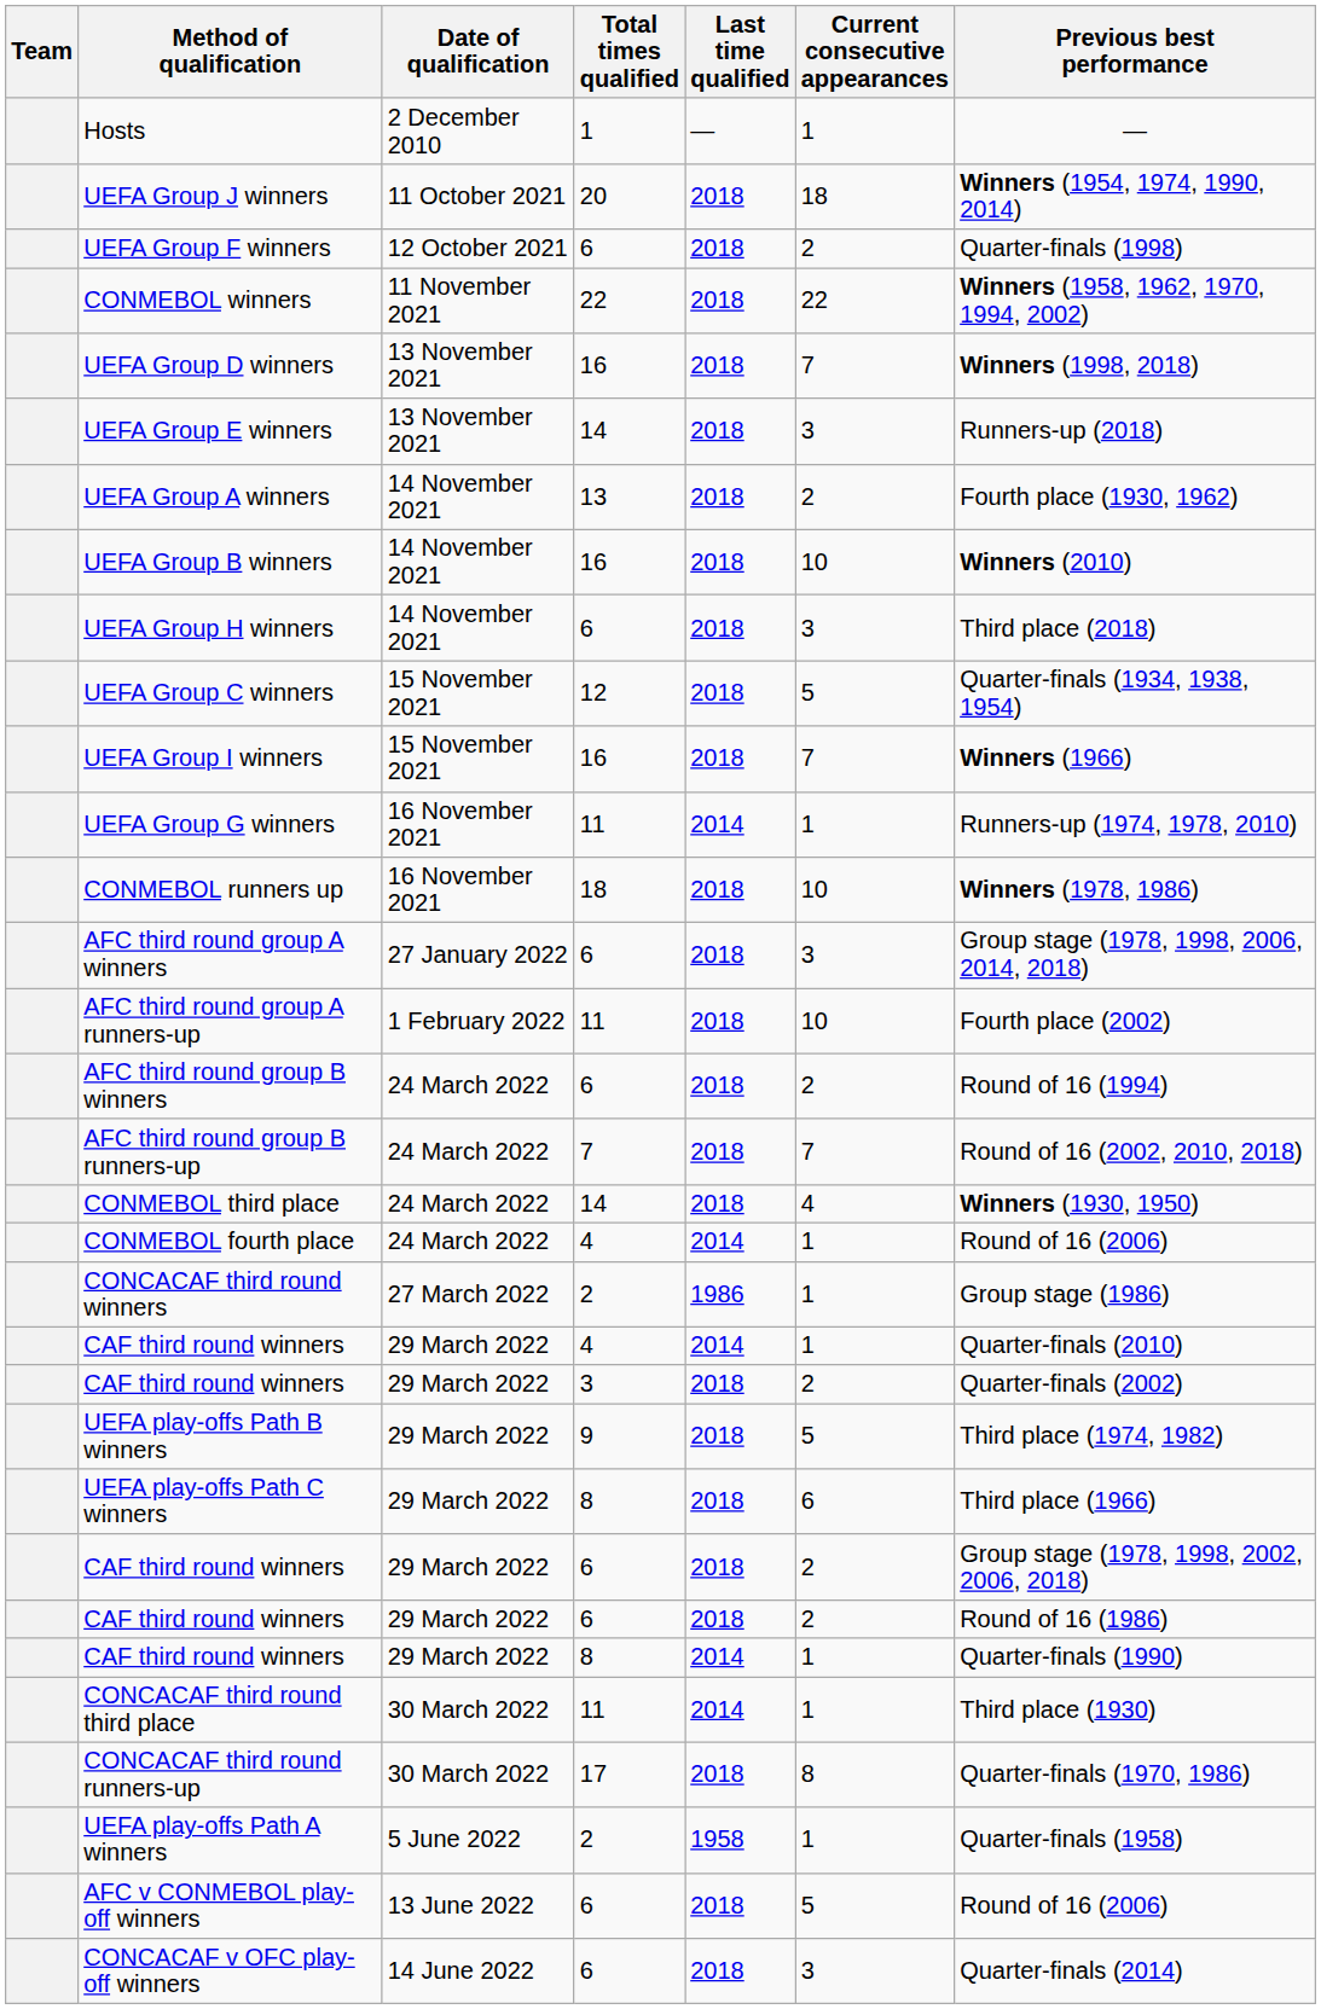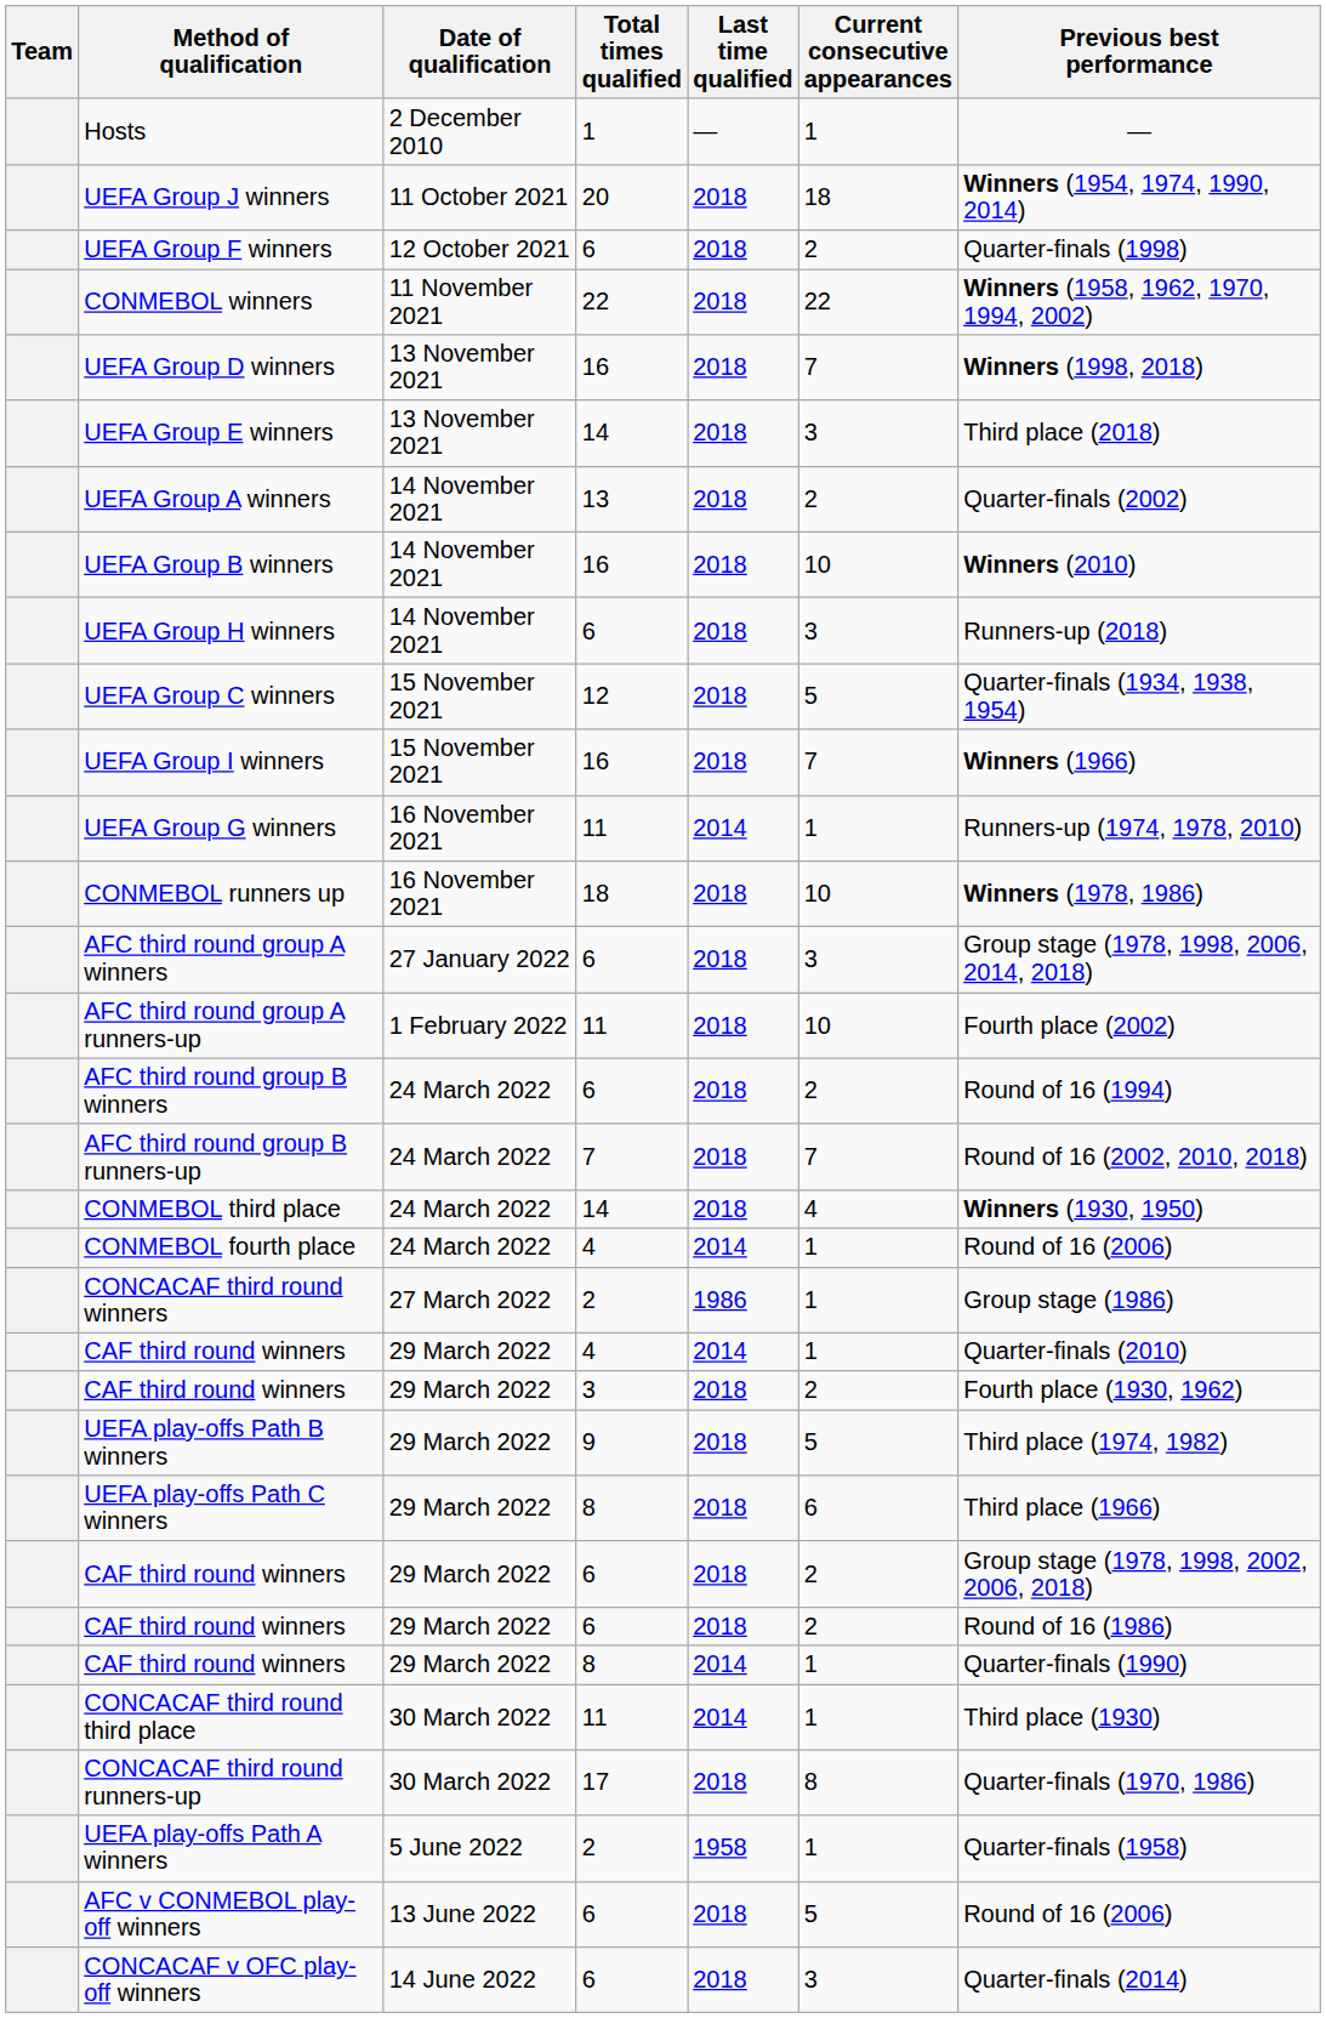 <table class="wikitable sortable plainrowheaders sticky-header col3right col4center col5center col6center">
 <tr>
 <th scope="col">Team</th>
 <th scope="col" data-sort-type="text">Method of<br>qualification</th>
 <th scope="col" data-sort-type="date">Date of<br>qualification</th>
 <th scope="col">Total<br>times<br>qualified</th>
 <th scope="col">Last<br>time<br>qualified</th>
 <th scope="col">Current<br>consecutive<br>appearances</th>
 <th scope="col" data-sort-type="number">Previous best<br>performance</th>
 </tr>
 <tr>
 <th scope="row"></th>
 <td data-sort-value="a">Hosts</td>
 <td>2 December 2010</td>
 <td>1</td>
 <td>—</td>
 <td>1</td>
 <td align="center" data-sort-value="1">—</td>
 </tr>
 <tr>
 <th scope="row"></th>
 <td data-sort-value="uefa.j"><a href='#'>UEFA Group J</a> winners</td>
 <td>11 October 2021</td>
 <td>20</td>
 <td><a href='#'>2018</a></td>
 <td>18</td>
 <td data-sort-value="84"><strong>Winners</strong> (<a href='#'>1954</a>, <a href='#'>1974</a>, <a href='#'>1990</a>, <a href='#'>2014</a>)</td>
 </tr>
 <tr>
 <th scope="row"></th>
 <td data-sort-value="uefa.f"><a href='#'>UEFA Group F</a> winners</td>
 <td>12 October 2021</td>
 <td>6</td>
 <td><a href='#'>2018</a></td>
 <td>2</td>
 <td data-sort-value="41">Quarter-finals (<a href='#'>1998</a>)</td>
 </tr>
 <tr>
 <th scope="row"></th>
 <td data-sort-value="conmebol1"><a href='#'>CONMEBOL</a> winners</td>
 <td>11 November 2021</td>
 <td>22</td>
 <td><a href='#'>2018</a></td>
 <td>22</td>
 <td data-sort-value="85"><strong>Winners</strong> (<a href='#'>1958</a>, <a href='#'>1962</a>, <a href='#'>1970</a>, <a href='#'>1994</a>, <a href='#'>2002</a>)</td>
 </tr>
 <tr>
 <th scope="row"></th>
 <td data-sort-value="uefa.d"><a href='#'>UEFA Group D</a> winners</td>
 <td>13 November 2021</td>
 <td>16</td>
 <td><a href='#'>2018</a></td>
 <td>7</td>
 <td data-sort-value="82"><strong>Winners</strong> (<a href='#'>1998</a>, <a href='#'>2018</a>)</td>
 </tr>
 <tr>
 <th scope="row"></th>
 <td data-sort-value="uefa.e"><a href='#'>UEFA Group E</a> winners</td>
 <td>13 November 2021</td>
 <td>14</td>
 <td><a href='#'>2018</a></td>
 <td>3</td>
-<td data-sort-value="71">Runners-up (<a href='#'>2018</a>)</td>
+<td data-sort-value="61">Third place (<a href='#'>2018</a>)</td>
 </tr>
 <tr>
 <th scope="row"></th>
 <td data-sort-value="uefa.a"><a href='#'>UEFA Group A</a> winners</td>
 <td>14 November 2021</td>
 <td>13</td>
 <td><a href='#'>2018</a></td>
 <td>2</td>
-<td data-sort-value="52">Fourth place (<a href='#'>1930</a>, <a href='#'>1962</a>)</td>
+<td data-sort-value="41">Quarter-finals (<a href='#'>2002</a>)</td>
 </tr>
 <tr>
 <th scope="row"></th>
 <td data-sort-value="uefa.b"><a href='#'>UEFA Group B</a> winners</td>
 <td>14 November 2021</td>
 <td>16</td>
 <td><a href='#'>2018</a></td>
 <td>10</td>
 <td data-sort-value="81"><strong>Winners</strong> (<a href='#'>2010</a>)</td>
 </tr>
 <tr>
 <th scope="row"></th>
 <td data-sort-value="uefa.h"><a href='#'>UEFA Group H</a> winners</td>
 <td>14 November 2021</td>
 <td>6</td>
 <td><a href='#'>2018</a></td>
 <td>3</td>
-<td data-sort-value="61">Third place (<a href='#'>2018</a>)</td>
+<td data-sort-value="71">Runners-up (<a href='#'>2018</a>)</td>
 </tr>
 <tr>
 <th scope="row"></th>
 <td data-sort-value="uefa.c"><a href='#'>UEFA Group C</a> winners</td>
 <td>15 November 2021</td>
 <td>12</td>
 <td><a href='#'>2018</a></td>
 <td>5</td>
 <td data-sort-value="43">Quarter-finals (<a href='#'>1934</a>, <a href='#'>1938</a>, <a href='#'>1954</a>)</td>
 </tr>
 <tr>
 <th scope="row"></th>
 <td data-sort-value="uefa.i"><a href='#'>UEFA Group I</a> winners</td>
 <td>15 November 2021</td>
 <td>16</td>
 <td><a href='#'>2018</a></td>
 <td>7</td>
 <td data-sort-value="81"><strong>Winners</strong> (<a href='#'>1966</a>)</td>
 </tr>
 <tr>
 <th scope="row"></th>
 <td data-sort-value="uefa.g"><a href='#'>UEFA Group G</a> winners</td>
 <td>16 November 2021</td>
 <td>11</td>
 <td><a href='#'>2014</a></td>
 <td>1</td>
 <td data-sort-value="73">Runners-up (<a href='#'>1974</a>, <a href='#'>1978</a>, <a href='#'>2010</a>)</td>
 </tr>
 <tr>
 <th scope="row"></th>
 <td data-sort-value="conmebol2"><a href='#'>CONMEBOL</a> runners up</td>
 <td>16 November 2021</td>
 <td>18</td>
 <td><a href='#'>2018</a></td>
 <td>10</td>
 <td data-sort-value="82"><strong>Winners</strong> (<a href='#'>1978</a>, <a href='#'>1986</a>)</td>
 </tr>
 <tr>
 <th scope="row"></th>
 <td data-sort-value="afc.a1"><a href='#'>AFC third round group A</a> winners</td>
 <td>27 January 2022</td>
 <td>6</td>
 <td><a href='#'>2018</a></td>
 <td>3</td>
 <td data-sort-value="25">Group stage (<a href='#'>1978</a>, <a href='#'>1998</a>, <a href='#'>2006</a>, <a href='#'>2014</a>, <a href='#'>2018</a>)</td>
 </tr>
 <tr>
 <th scope="row"></th>
 <td data-sort-value="afc.a2"><a href='#'>AFC third round group A</a> runners-up</td>
 <td>1 February 2022</td>
 <td>11</td>
 <td><a href='#'>2018</a></td>
 <td>10</td>
 <td data-sort-value="51">Fourth place (<a href='#'>2002</a>)</td>
 </tr>
 <tr>
 <th scope="row"></th>
 <td data-sort-value="afc.b1"><a href='#'>AFC third round group B</a> winners</td>
 <td>24 March 2022</td>
 <td>6</td>
 <td><a href='#'>2018</a></td>
 <td>2</td>
 <td data-sort-value="31">Round of 16 (<a href='#'>1994</a>)</td>
 </tr>
 <tr>
 <th scope="row"></th>
 <td data-sort-value="afc.b2"><a href='#'>AFC third round group B</a> runners-up</td>
 <td>24 March 2022</td>
 <td>7</td>
 <td><a href='#'>2018</a></td>
 <td>7</td>
 <td data-sort-value="33">Round of 16 (<a href='#'>2002</a>, <a href='#'>2010</a>, <a href='#'>2018</a>)</td>
 </tr>
 <tr>
 <th scope="row"></th>
 <td data-sort-value="conmebol3"><a href='#'>CONMEBOL</a> third place</td>
 <td>24 March 2022</td>
 <td>14</td>
 <td><a href='#'>2018</a></td>
 <td>4</td>
 <td data-sort-value="82"><strong>Winners</strong> (<a href='#'>1930</a>, <a href='#'>1950</a>)</td>
 </tr>
 <tr>
 <th scope="row"></th>
 <td data-sort-value="conmebol4"><a href='#'>CONMEBOL</a> fourth place</td>
 <td>24 March 2022</td>
 <td>4</td>
 <td><a href='#'>2014</a></td>
 <td>1</td>
 <td data-sort-value="31">Round of 16 (<a href='#'>2006</a>)</td>
 </tr>
 <tr>
 <th scope="row"></th>
 <td data-sort-value="concacaf1"><a href='#'>CONCACAF third round</a> winners</td>
 <td>27 March 2022</td>
 <td>2</td>
 <td><a href='#'>1986</a></td>
 <td>1</td>
 <td data-sort-value="21">Group stage (<a href='#'>1986</a>)</td>
 </tr>
 <tr>
 <th scope="row"></th>
 <td data-sort-value="caf"><a href='#'>CAF third round</a> winners</td>
 <td>29 March 2022</td>
 <td>4</td>
 <td><a href='#'>2014</a></td>
 <td>1</td>
 <td data-sort-value="41">Quarter-finals (<a href='#'>2010</a>)</td>
 </tr>
 <tr>
 <th scope="row"></th>
 <td data-sort-value="caf"><a href='#'>CAF third round</a> winners</td>
 <td>29 March 2022</td>
 <td>3</td>
 <td><a href='#'>2018</a></td>
 <td>2</td>
-<td data-sort-value="41">Quarter-finals (<a href='#'>2002</a>)</td>
+<td data-sort-value="52">Fourth place (<a href='#'>1930</a>, <a href='#'>1962</a>)</td>
 </tr>
 <tr>
 <th scope="row"></th>
 <td data-sort-value="uefa.pb"><a href='#'>UEFA play-offs Path B</a> winners</td>
 <td>29 March 2022</td>
 <td>9</td>
 <td><a href='#'>2018</a></td>
 <td>5</td>
 <td data-sort-value="62">Third place (<a href='#'>1974</a>, <a href='#'>1982</a>)</td>
 </tr>
 <tr>
 <th scope="row"></th>
 <td data-sort-value="uefa.pc"><a href='#'>UEFA play-offs Path C</a> winners</td>
 <td>29 March 2022</td>
 <td>8</td>
 <td><a href='#'>2018</a></td>
 <td>6</td>
 <td data-sort-value="61">Third place (<a href='#'>1966</a>)</td>
 </tr>
 <tr>
 <th scope="row"></th>
 <td data-sort-value="caf"><a href='#'>CAF third round</a> winners</td>
 <td>29 March 2022</td>
 <td>6</td>
 <td><a href='#'>2018</a></td>
 <td>2</td>
 <td data-sort-value="25">Group stage (<a href='#'>1978</a>, <a href='#'>1998</a>, <a href='#'>2002</a>, <a href='#'>2006</a>, <a href='#'>2018</a>)</td>
 </tr>
 <tr>
 <th scope="row"></th>
 <td data-sort-value="caf"><a href='#'>CAF third round</a> winners</td>
 <td>29 March 2022</td>
 <td>6</td>
 <td><a href='#'>2018</a></td>
 <td>2</td>
 <td data-sort-value="31">Round of 16 (<a href='#'>1986</a>)</td>
 </tr>
 <tr>
 <th scope="row"></th>
 <td data-sort-value="caf"><a href='#'>CAF third round</a> winners</td>
 <td>29 March 2022</td>
 <td>8</td>
 <td><a href='#'>2014</a></td>
 <td>1</td>
 <td data-sort-value="41">Quarter-finals (<a href='#'>1990</a>)</td>
 </tr>
 <tr>
 <th scope="row"></th>
 <td data-sort-value="concacaf3"><a href='#'>CONCACAF third round</a> third place</td>
 <td>30 March 2022</td>
 <td>11</td>
 <td><a href='#'>2014</a></td>
 <td>1</td>
 <td data-sort-value="61">Third place (<a href='#'>1930</a>)</td>
 </tr>
 <tr>
 <th scope="row"></th>
 <td data-sort-value="concacaf2"><a href='#'>CONCACAF third round</a> runners-up</td>
 <td>30 March 2022</td>
 <td>17</td>
 <td><a href='#'>2018</a></td>
 <td>8</td>
 <td data-sort-value="42">Quarter-finals (<a href='#'>1970</a>, <a href='#'>1986</a>)</td>
 </tr>
 <tr>
 <th scope="row"></th>
 <td data-sort-value="uefa.pa"><a href='#'>UEFA play-offs Path A</a> winners</td>
 <td>5 June 2022</td>
 <td>2</td>
 <td><a href='#'>1958</a></td>
 <td>1</td>
 <td data-sort-value="41">Quarter-finals (<a href='#'>1958</a>)</td>
 </tr>
 <tr>
 <th scope="row"></th>
 <td data-sort-value="z"><a href='#'>AFC v CONMEBOL play-off</a> winners</td>
 <td>13 June 2022</td>
 <td>6</td>
 <td><a href='#'>2018</a></td>
 <td>5</td>
 <td data-sort-value="31">Round of 16 (<a href='#'>2006</a>)</td>
 </tr>
 <tr>
 <th scope="row"></th>
 <td data-sort-value="z"><a href='#'>CONCACAF v OFC play-off</a> winners</td>
 <td>14 June 2022</td>
 <td>6</td>
 <td><a href='#'>2018</a></td>
 <td>3</td>
 <td data-sort-value="41">Quarter-finals (<a href='#'>2014</a>)</td>
 </tr>
 </table>
